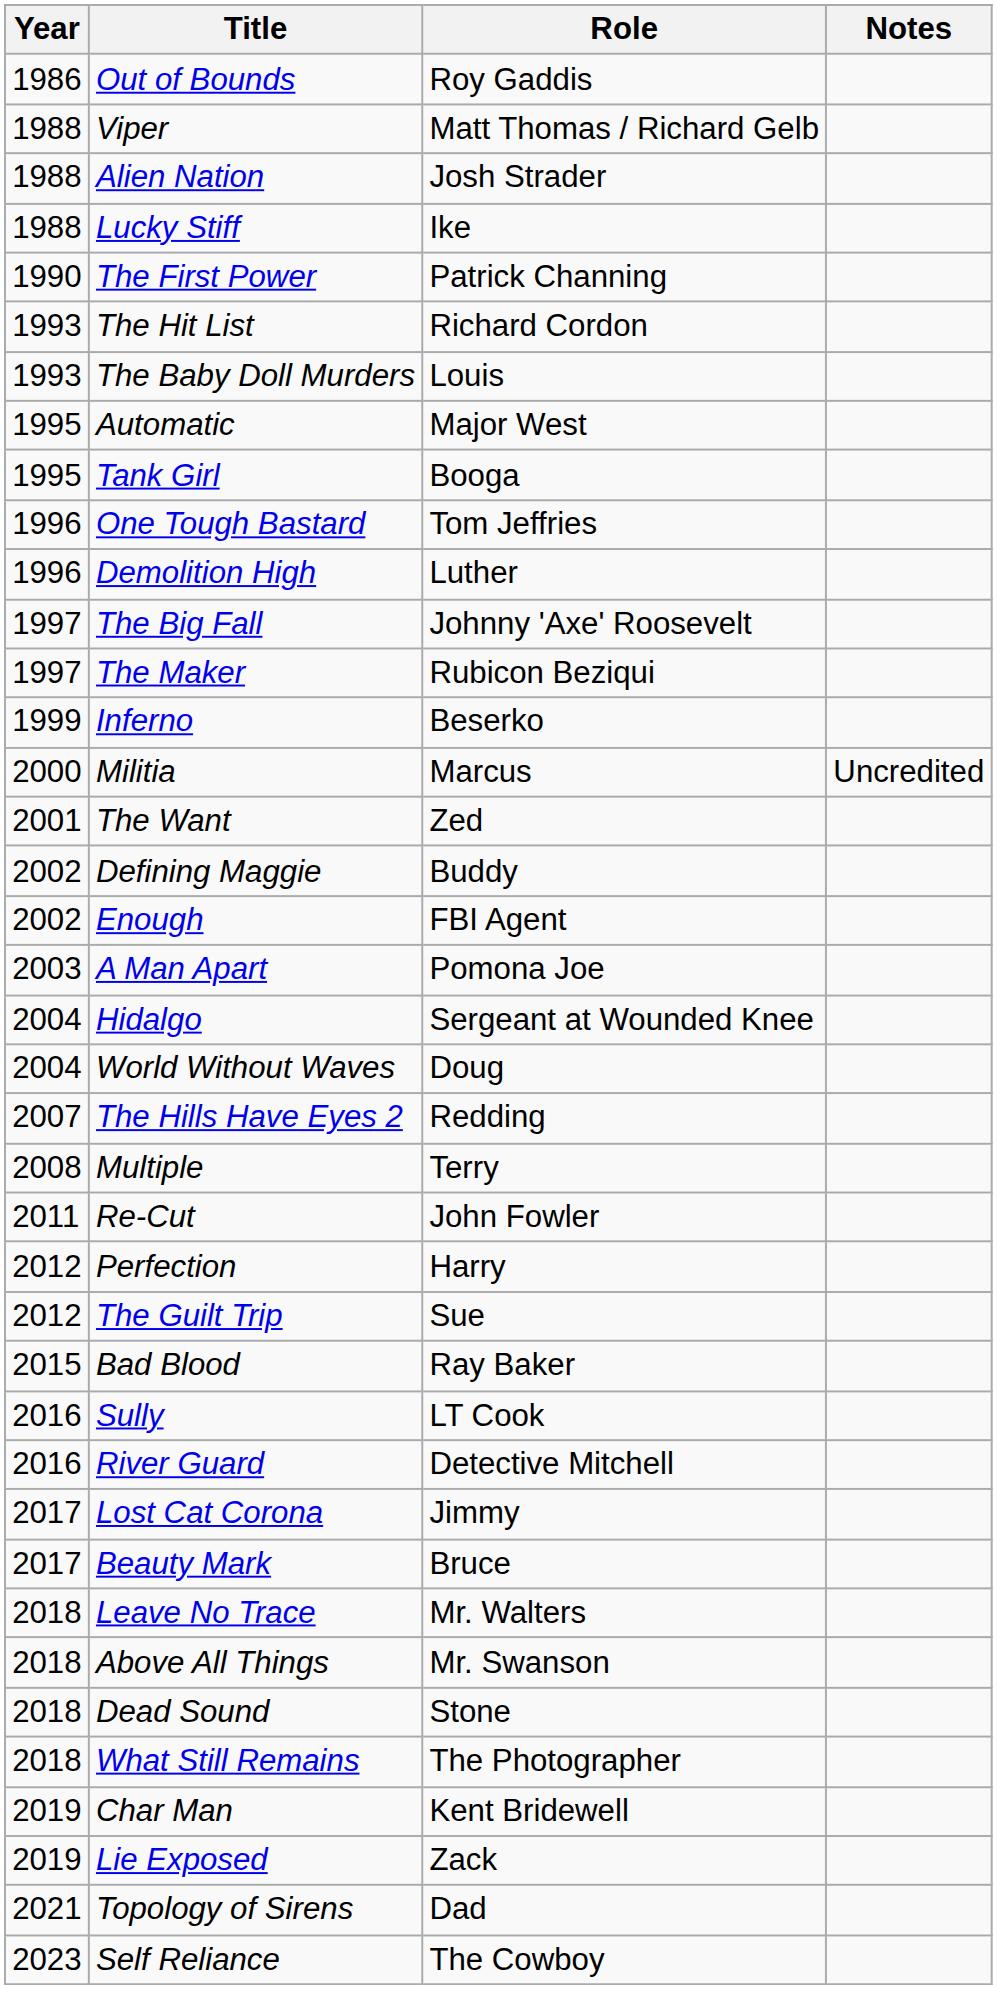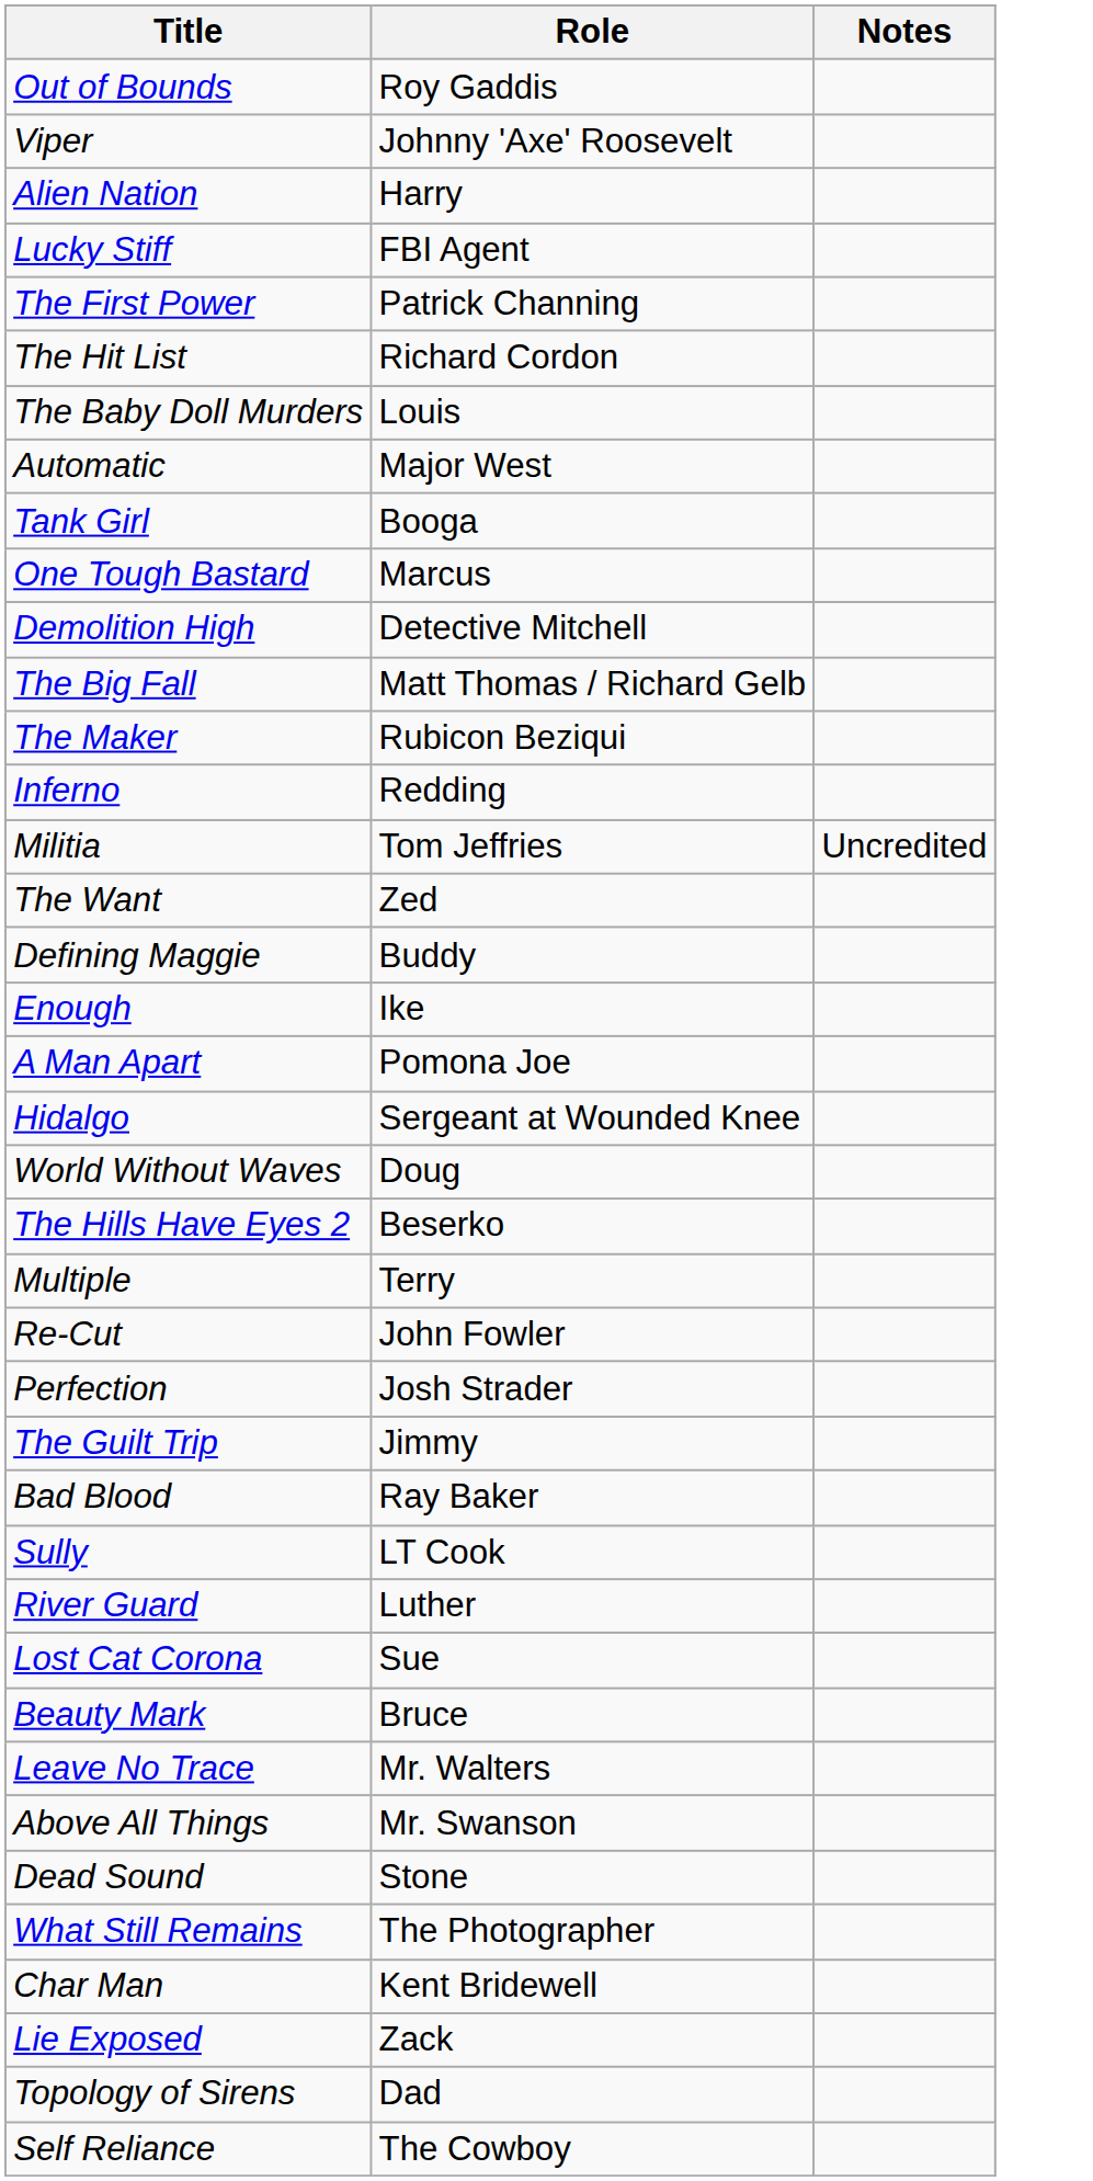 <table class="wikitable sortable">
 <tr>
-<th>Year</th>
 <th>Title</th>
 <th>Role</th>
 <th>Notes</th>
 </tr>
 <tr>
-<td>1986</td>
 <td><a href='#'><em>Out of Bounds</em></a></td>
 <td>Roy Gaddis</td>
 <td></td>
 </tr>
 <tr>
-<td>1988</td>
 <td><em>Viper</em></td>
-<td>Matt Thomas / Richard Gelb</td>
+<td>Johnny 'Axe' Roosevelt</td>
 <td></td>
 </tr>
 <tr>
-<td>1988</td>
 <td><a href='#'><em>Alien Nation</em></a></td>
-<td>Josh Strader</td>
+<td>Harry</td>
 <td></td>
 </tr>
 <tr>
-<td>1988</td>
 <td><a href='#'><em>Lucky Stiff</em></a></td>
-<td>Ike</td>
+<td>FBI Agent</td>
 <td></td>
 </tr>
 <tr>
-<td>1990</td>
 <td><em><a href='#'>The First Power</a></em></td>
 <td>Patrick Channing</td>
 <td></td>
 </tr>
 <tr>
-<td>1993</td>
 <td><em>The Hit List</em></td>
 <td>Richard Cordon</td>
 <td></td>
 </tr>
 <tr>
-<td>1993</td>
 <td><em>The Baby Doll Murders</em></td>
 <td>Louis</td>
 <td></td>
 </tr>
 <tr>
-<td>1995</td>
 <td><em>Automatic</em></td>
 <td>Major West</td>
 <td></td>
 </tr>
 <tr>
-<td>1995</td>
 <td><a href='#'><em>Tank Girl</em></a></td>
 <td>Booga</td>
 <td></td>
 </tr>
 <tr>
-<td>1996</td>
 <td><em><a href='#'>One Tough Bastard</a></em></td>
-<td>Tom Jeffries</td>
+<td>Marcus</td>
 <td></td>
 </tr>
 <tr>
-<td>1996</td>
 <td><em><a href='#'>Demolition High</a></em></td>
-<td>Luther</td>
+<td>Detective Mitchell</td>
 <td></td>
 </tr>
 <tr>
-<td>1997</td>
 <td><a href='#'><em>The Big Fall</em></a></td>
-<td>Johnny 'Axe' Roosevelt</td>
+<td>Matt Thomas / Richard Gelb</td>
 <td></td>
 </tr>
 <tr>
-<td>1997</td>
 <td><a href='#'><em>The Maker</em></a></td>
 <td>Rubicon Beziqui</td>
 <td></td>
 </tr>
 <tr>
-<td>1999</td>
 <td><a href='#'><em>Inferno</em></a></td>
-<td>Beserko</td>
+<td>Redding</td>
 <td></td>
 </tr>
 <tr>
-<td>2000</td>
 <td><em>Militia</em></td>
-<td>Marcus</td>
+<td>Tom Jeffries</td>
 <td>Uncredited</td>
 </tr>
 <tr>
-<td>2001</td>
 <td><em>The Want</em></td>
 <td>Zed</td>
 <td></td>
 </tr>
 <tr>
-<td>2002</td>
 <td><em>Defining Maggie</em></td>
 <td>Buddy</td>
 <td></td>
 </tr>
 <tr>
-<td>2002</td>
 <td><a href='#'><em>Enough</em></a></td>
-<td>FBI Agent</td>
+<td>Ike</td>
 <td></td>
 </tr>
 <tr>
-<td>2003</td>
 <td><em><a href='#'>A Man Apart</a></em></td>
 <td>Pomona Joe</td>
 <td></td>
 </tr>
 <tr>
-<td>2004</td>
 <td><a href='#'><em>Hidalgo</em></a></td>
 <td>Sergeant at Wounded Knee</td>
 <td></td>
 </tr>
 <tr>
-<td>2004</td>
 <td><em>World Without Waves</em></td>
 <td>Doug</td>
 <td></td>
 </tr>
 <tr>
-<td>2007</td>
 <td><em><a href='#'>The Hills Have Eyes 2</a></em></td>
-<td>Redding</td>
+<td>Beserko</td>
 <td></td>
 </tr>
 <tr>
-<td>2008</td>
 <td><em>Multiple</em></td>
 <td>Terry</td>
 <td></td>
 </tr>
 <tr>
-<td>2011</td>
 <td><em>Re-Cut</em></td>
 <td>John Fowler</td>
 <td></td>
 </tr>
 <tr>
-<td>2012</td>
 <td><em>Perfection</em></td>
-<td>Harry</td>
+<td>Josh Strader</td>
 <td></td>
 </tr>
 <tr>
-<td>2012</td>
 <td><a href='#'><em>The Guilt Trip</em></a></td>
-<td>Sue</td>
+<td>Jimmy</td>
 <td></td>
 </tr>
 <tr>
-<td>2015</td>
 <td><em>Bad Blood</em></td>
 <td>Ray Baker</td>
 <td></td>
 </tr>
 <tr>
-<td>2016</td>
 <td><a href='#'><em>Sully</em></a></td>
 <td>LT Cook</td>
 <td></td>
 </tr>
 <tr>
-<td>2016</td>
 <td><em><a href='#'>River Guard</a></em></td>
-<td>Detective Mitchell</td>
+<td>Luther</td>
 <td></td>
 </tr>
 <tr>
-<td>2017</td>
 <td><em><a href='#'>Lost Cat Corona</a></em></td>
-<td>Jimmy</td>
+<td>Sue</td>
 <td></td>
 </tr>
 <tr>
-<td>2017</td>
 <td><em><a href='#'>Beauty Mark</a></em></td>
 <td>Bruce</td>
 <td></td>
 </tr>
 <tr>
-<td>2018</td>
 <td><a href='#'><em>Leave No Trace</em></a></td>
 <td>Mr. Walters</td>
 <td></td>
 </tr>
 <tr>
-<td>2018</td>
 <td><em>Above All Things</em></td>
 <td>Mr. Swanson</td>
 <td></td>
 </tr>
 <tr>
-<td>2018</td>
 <td><em>Dead Sound</em></td>
 <td>Stone</td>
 <td></td>
 </tr>
 <tr>
-<td>2018</td>
 <td><em><a href='#'>What Still Remains</a></em></td>
 <td>The Photographer</td>
 <td></td>
 </tr>
 <tr>
-<td>2019</td>
 <td><em>Char Man</em></td>
 <td>Kent Bridewell</td>
 <td></td>
 </tr>
 <tr>
-<td>2019</td>
 <td><em><a href='#'>Lie Exposed</a></em></td>
 <td>Zack</td>
 <td></td>
 </tr>
 <tr>
-<td>2021</td>
 <td><em>Topology of Sirens</em></td>
 <td>Dad</td>
 <td></td>
 </tr>
 <tr>
-<td>2023</td>
 <td><em>Self Reliance</em></td>
 <td>The Cowboy</td>
 <td></td>
 </tr>
 </table>
